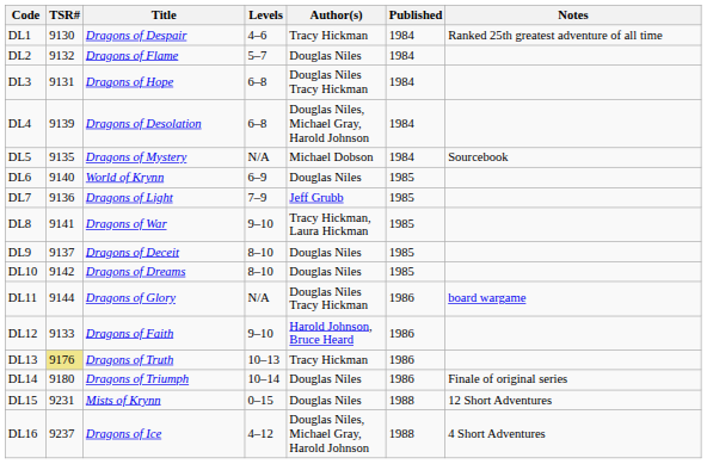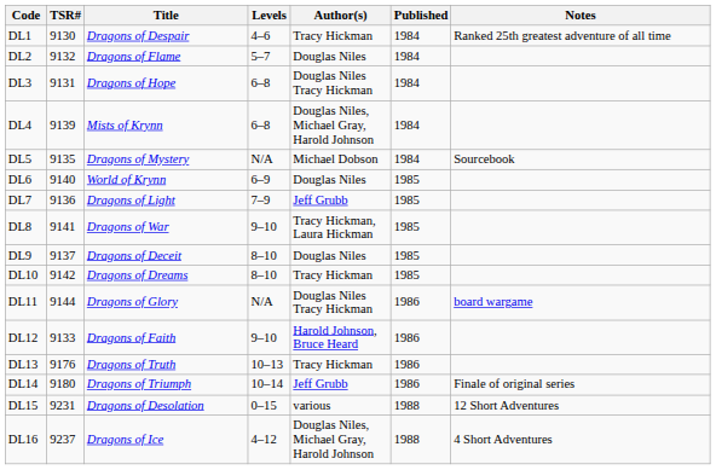 <table class="wikitable" style="width: 100%">
 <tr>
 <th scope="col" style="width: 6%;">Code</th>
 <th>TSR#</th>
 <th scope="col" style="width: 25%;">Title</th>
 <th scope="col" style="width: 6%;">Levels</th>
 <th scope="col" style="width: 15%;">Author(s)</th>
 <th scope="col" style="width: 8%;">Published</th>
 <th scope="col" style="width: 40%;">Notes</th>
 </tr>
 <tr>
 <td>DL1</td>
 <td>9130</td>
 <td><em><a href='#'>Dragons of Despair</a></em></td>
 <td>4–6</td>
 <td>Tracy Hickman</td>
 <td>1984</td>
 <td>Ranked 25th greatest adventure of all time</td>
 </tr>
 <tr>
 <td>DL2</td>
 <td>9132</td>
 <td><em><a href='#'>Dragons of Flame</a></em></td>
 <td>5–7</td>
 <td>Douglas Niles</td>
 <td>1984</td>
 <td> </td>
 </tr>
 <tr>
 <td>DL3</td>
 <td>9131</td>
 <td><em><a href='#'>Dragons of Hope</a></em></td>
 <td>6–8</td>
 <td>Douglas Niles<br>Tracy Hickman</td>
 <td>1984</td>
 <td> </td>
 </tr>
 <tr>
 <td>DL4</td>
 <td>9139</td>
-<td><em><a href='#'>Dragons of Desolation</a></em></td>
+<td><em><a href='#'>Mists of Krynn</a></em></td>
 <td>6–8</td>
 <td>Douglas Niles,<br>Michael Gray,<br>Harold Johnson</td>
 <td>1984</td>
 <td> </td>
 </tr>
 <tr>
 <td>DL5</td>
 <td>9135</td>
 <td><em><a href='#'>Dragons of Mystery</a></em></td>
 <td>N/A</td>
 <td>Michael Dobson</td>
 <td>1984</td>
 <td>Sourcebook</td>
 </tr>
 <tr>
 <td>DL6</td>
 <td>9140</td>
 <td><em><a href='#'>World of Krynn</a></em></td>
 <td>6–9</td>
 <td>Douglas Niles</td>
 <td>1985</td>
 <td> </td>
 </tr>
 <tr>
 <td>DL7</td>
 <td>9136</td>
 <td><em><a href='#'>Dragons of Light</a></em></td>
 <td>7–9</td>
 <td><a href='#'>Jeff Grubb</a></td>
 <td>1985</td>
 <td> </td>
 </tr>
 <tr>
 <td>DL8</td>
 <td>9141</td>
 <td><em><a href='#'>Dragons of War</a></em></td>
 <td>9–10</td>
 <td>Tracy Hickman,<br>Laura Hickman</td>
 <td>1985</td>
 <td> </td>
 </tr>
 <tr>
 <td>DL9</td>
 <td>9137</td>
 <td><em><a href='#'>Dragons of Deceit</a></em></td>
 <td>8–10</td>
 <td>Douglas Niles</td>
 <td>1985</td>
 <td> </td>
 </tr>
 <tr>
 <td>DL10</td>
 <td>9142</td>
 <td><em><a href='#'>Dragons of Dreams</a></em></td>
 <td>8–10</td>
-<td>Douglas Niles</td>
+<td>Tracy Hickman</td>
 <td>1985</td>
 <td> </td>
 </tr>
 <tr>
 <td>DL11</td>
 <td>9144</td>
 <td><em><a href='#'>Dragons of Glory</a></em></td>
 <td>N/A</td>
 <td>Douglas Niles<br>Tracy Hickman</td>
 <td>1986</td>
 <td><a href='#'>board wargame</a></td>
 </tr>
 <tr>
 <td>DL12</td>
 <td>9133</td>
 <td><em><a href='#'>Dragons of Faith</a></em></td>
 <td>9–10</td>
 <td><a href='#'>Harold Johnson</a>,<br><a href='#'>Bruce Heard</a></td>
 <td>1986</td>
 <td> </td>
 </tr>
 <tr>
 <td>DL13</td>
-<td style="background: khaki;">9176</td>
+<td>9176</td>
 <td><em><a href='#'>Dragons of Truth</a></em></td>
 <td>10–13</td>
 <td>Tracy Hickman</td>
 <td>1986</td>
 <td> </td>
 </tr>
 <tr>
 <td>DL14</td>
 <td>9180</td>
 <td><em><a href='#'>Dragons of Triumph</a></em></td>
 <td>10–14</td>
-<td>Douglas Niles</td>
+<td><a href='#'>Jeff Grubb</a></td>
 <td>1986</td>
 <td>Finale of original series</td>
 </tr>
 <tr>
 <td>DL15</td>
 <td>9231</td>
-<td><em><a href='#'>Mists of Krynn</a></em></td>
+<td><em><a href='#'>Dragons of Desolation</a></em></td>
 <td>0–15</td>
-<td>Douglas Niles</td>
+<td>various</td>
 <td>1988</td>
 <td>12 Short Adventures</td>
 </tr>
 <tr>
 <td>DL16</td>
 <td>9237</td>
 <td><em><a href='#'>Dragons of Ice</a></em></td>
 <td>4–12</td>
 <td>Douglas Niles,<br>Michael Gray,<br>Harold Johnson</td>
 <td>1988</td>
 <td>4 Short Adventures</td>
 </tr>
 </table>
